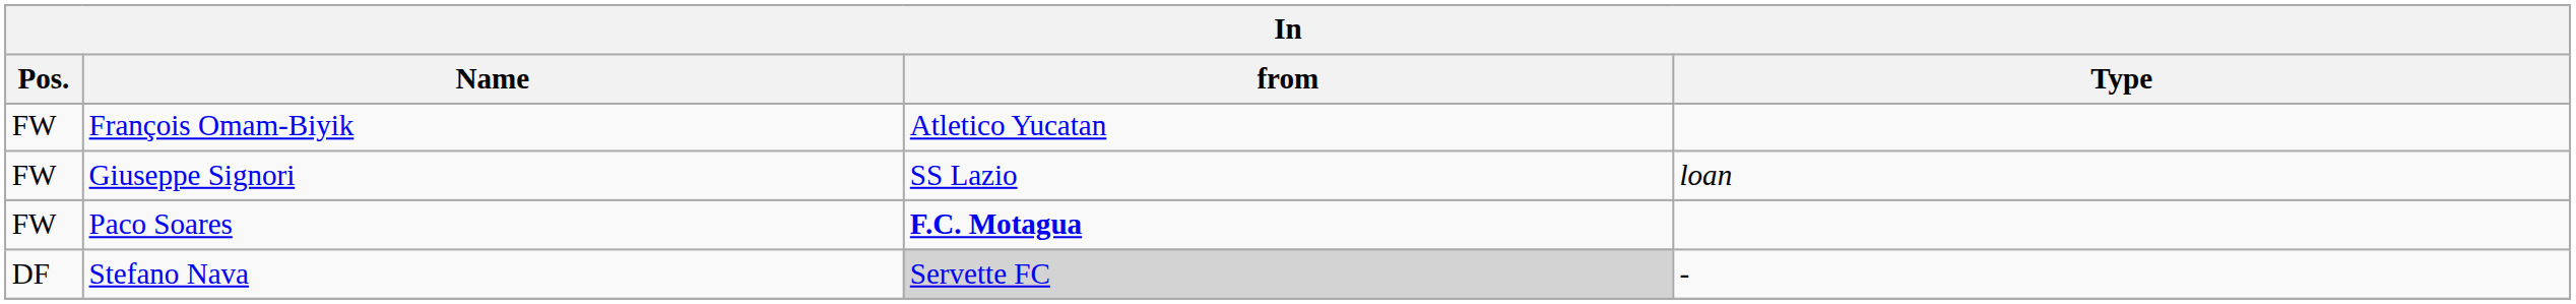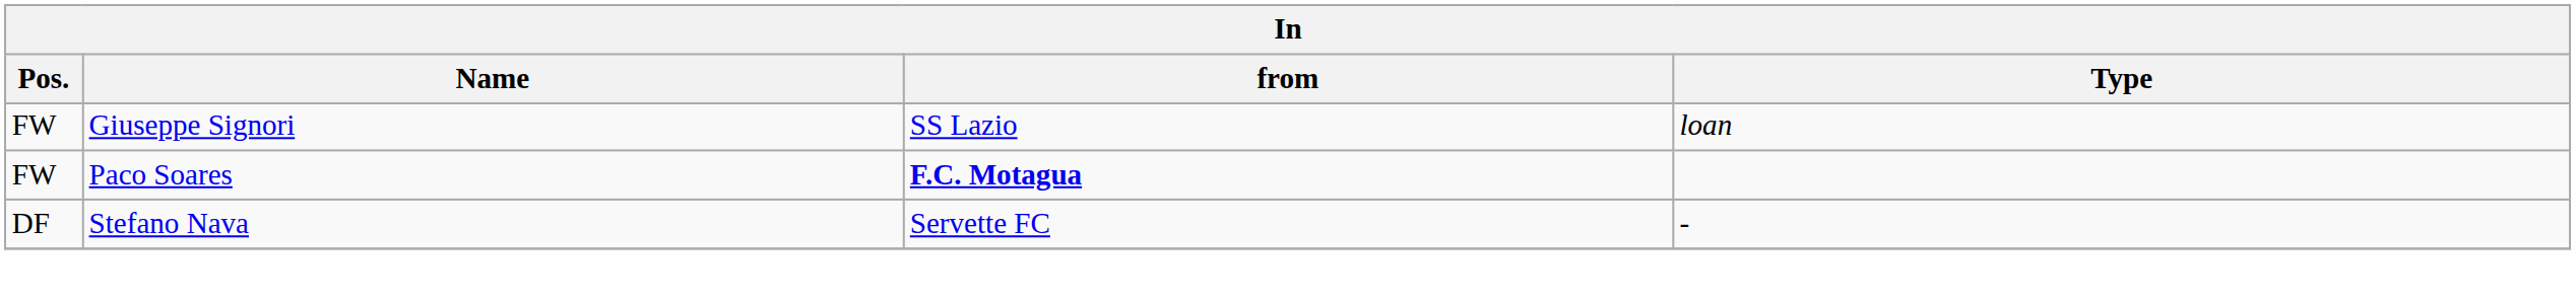 <table class="wikitable" style="font-size:90%;width:99%;">
 <tr>
 <th colspan="4">In</th>
 </tr>
 <tr>
 <th width=3%>Pos.</th>
 <th width=32%>Name</th>
 <th width=30%>from</th>
 <th width=35%>Type</th>
-</tr>
-<tr>
-<td>FW</td>
-<td><a href='#'>François Omam-Biyik</a></td>
-<td><a href='#'>Atletico Yucatan</a></td>
-<td></td>
 </tr>
 <tr>
 <td>FW</td>
 <td><a href='#'>Giuseppe Signori</a></td>
 <td><a href='#'>SS Lazio</a></td>
 <td><em>loan</em></td>
 </tr>
 <tr>
 <td>FW</td>
 <td><a href='#'>Paco Soares</a></td>
 <td><strong><a href='#'>F.C. Motagua</a></strong></td>
 <td></td>
 </tr>
 <tr>
 <td>DF</td>
 <td><a href='#'>Stefano Nava</a></td>
-<td style="background: lightgrey;"><a href='#'>Servette FC</a></td>
+<td><a href='#'>Servette FC</a></td>
 <td>-</td>
 </tr>
 <tr>
 </tr>
 </table>
